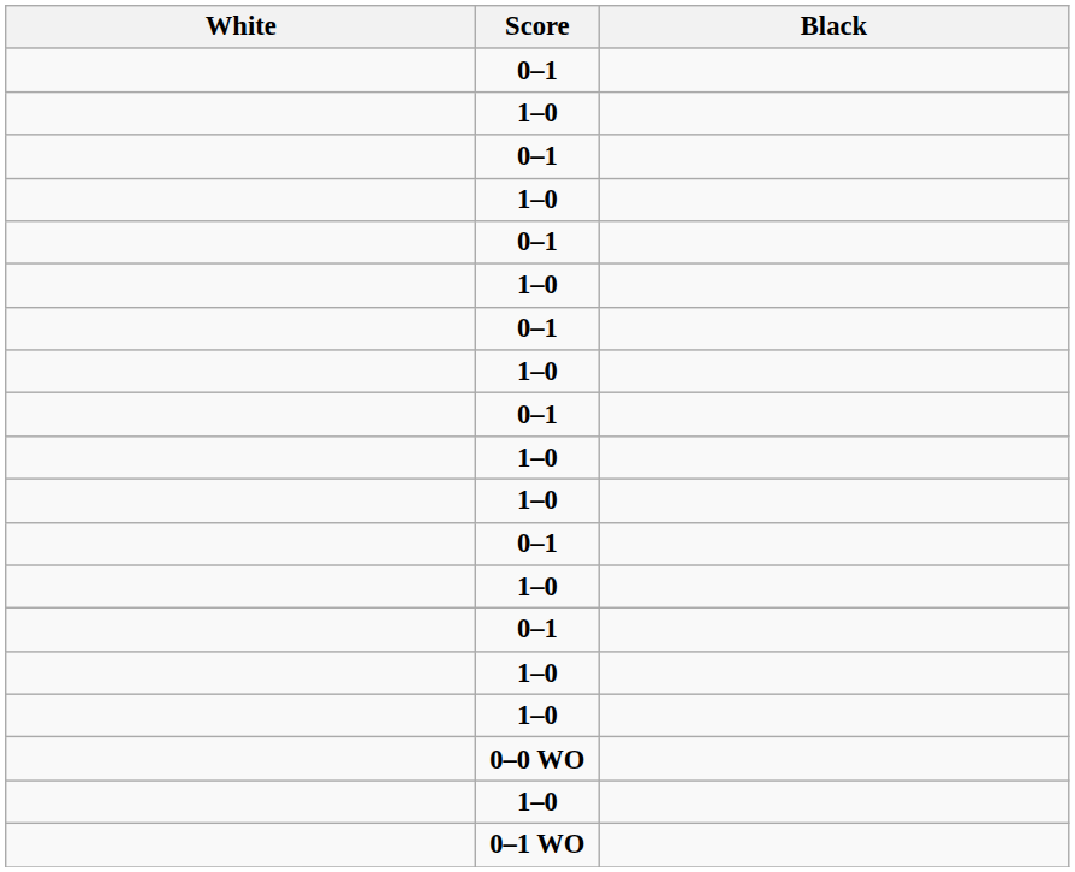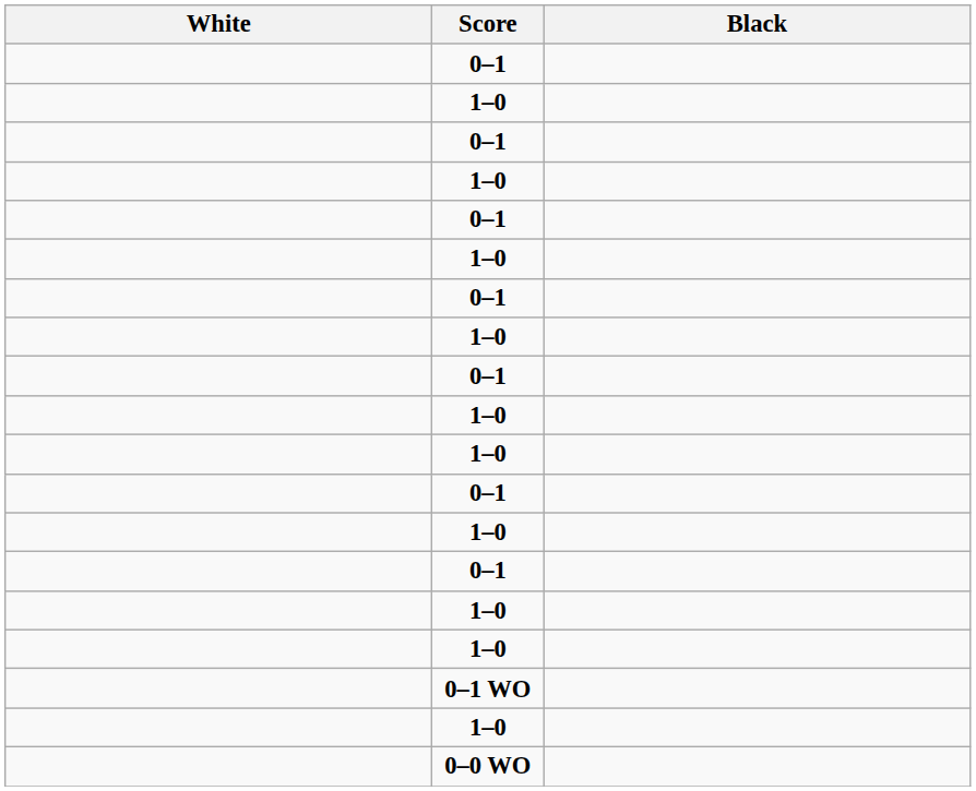 <table class="wikitable" style="text-align: center;">
 <tr>
 <th align="right" width="270">White</th>
 <th width="65">Score</th>
 <th align="left" width="270">Black</th>
 </tr>
 <tr>
 <td align=left></td>
 <td align=center><strong>0–1</strong></td>
 <td align=left><strong></strong></td>
 </tr>
 <tr>
 <td align=left><strong></strong></td>
 <td align=center><strong>1–0</strong></td>
 <td align=left></td>
 </tr>
 <tr>
 <td align=left></td>
 <td align=center><strong>0–1</strong></td>
 <td align=left><strong></strong></td>
 </tr>
 <tr>
 <td align=left><strong></strong></td>
 <td align=center><strong>1–0</strong></td>
 <td align=left></td>
 </tr>
 <tr>
 <td align=left></td>
 <td align=center><strong>0–1</strong></td>
 <td align=left><strong></strong></td>
 </tr>
 <tr>
 <td align=left><strong></strong></td>
 <td align=center><strong>1–0</strong></td>
 <td align=left></td>
 </tr>
 <tr>
 <td align=left></td>
 <td align=center><strong>0–1</strong></td>
 <td align=left><strong></strong></td>
 </tr>
 <tr>
 <td align=left><strong></strong></td>
 <td align=center><strong>1–0</strong></td>
 <td align=left></td>
 </tr>
 <tr>
 <td align=left></td>
 <td align=center><strong>0–1</strong></td>
 <td align=left><strong></strong></td>
 </tr>
 <tr>
 <td align=left><strong></strong></td>
 <td align=center><strong>1–0</strong></td>
 <td align=left></td>
 </tr>
 <tr>
 <td align=left><strong></strong></td>
 <td align=center><strong>1–0</strong></td>
 <td align=left></td>
 </tr>
 <tr>
 <td align=left></td>
 <td align=center><strong>0–1</strong></td>
 <td align=left><strong></strong></td>
 </tr>
 <tr>
 <td align=left><strong></strong></td>
 <td align=center><strong>1–0</strong></td>
 <td align=left></td>
 </tr>
 <tr>
 <td align=left></td>
 <td align=center><strong>0–1</strong></td>
 <td align=left><strong></strong></td>
 </tr>
 <tr>
 <td align=left><strong></strong></td>
 <td align=center><strong>1–0</strong></td>
 <td align=left></td>
 </tr>
 <tr>
 <td align=left><strong></strong></td>
 <td align=center><strong>1–0</strong></td>
 <td align=left></td>
 </tr>
 <tr>
 <td align=left></td>
-<td align=center><strong>0–0 WO</strong></td>
-<td align=left></td>
+<td align=center><strong>0–1 WO</strong></td>
+<td align=left><strong></strong></td>
 </tr>
 <tr>
 <td align=left><strong></strong></td>
 <td align=center><strong>1–0</strong></td>
 <td align=left></td>
 </tr>
 <tr>
 <td align=left></td>
-<td align=center><strong>0–1 WO</strong></td>
-<td align=left><strong></strong></td>
+<td align=center><strong>0–0 WO</strong></td>
+<td align=left></td>
 </tr>
 </table>
